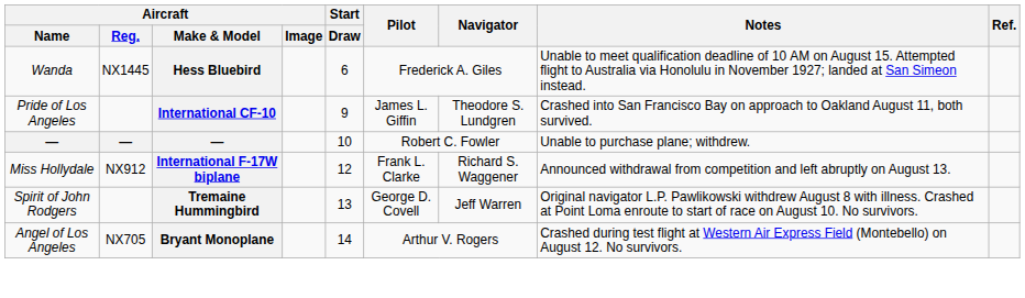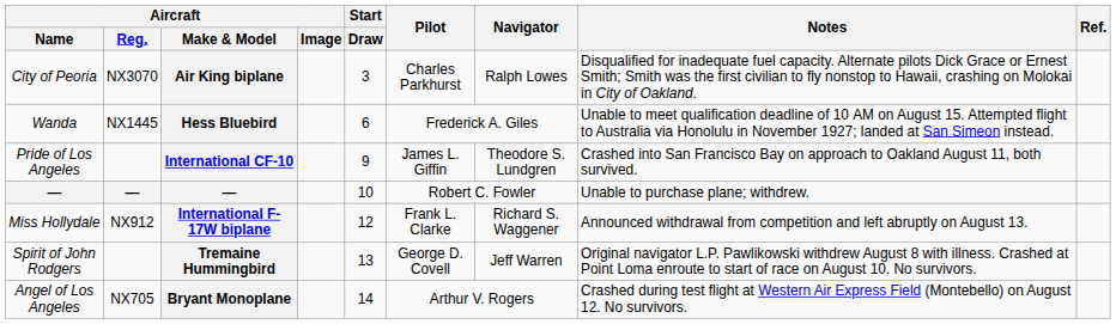 <table class="wikitable sortable" style="text-align:center;">
 <tr>
 <th colspan="4">Aircraft</th>
 <th>Start</th>
 <th rowspan=2>Pilot</th>
 <th rowspan=2>Navigator</th>
 <th rowspan=2 class="unsortable">Notes</th>
 <th rowspan=2 class="unsortable">Ref.</th>
 </tr>
 <tr>
 <th>Name</th>
 <th><a href='#'>Reg.</a></th>
 <th>Make & Model</th>
 <th class="unsortable">Image</th>
 <th>Draw</th>
+</tr>
+<tr>
+<td><em>City of Peoria</em></td>
+<td>NX3070</td>
+<th>Air King biplane</th>
+<td></td>
+<td>3</td>
+<td>Charles Parkhurst</td>
+<td>Ralph Lowes</td>
+<td align=left>Disqualified for inadequate fuel capacity. Alternate pilots Dick Grace or Ernest Smith; Smith was the first civilian to fly nonstop to Hawaii, crashing on Molokai in <em>City of Oakland</em>.</td>
+<td></td>
 </tr>
 <tr>
 <td><em>Wanda</em></td>
 <td>NX1445</td>
 <th>Hess Bluebird</th>
 <td></td>
 <td>6</td>
 <td colspan=2>Frederick A. Giles</td>
 <td align=left>Unable to meet qualification deadline of 10 AM on August 15. Attempted flight to Australia via Honolulu in November 1927; landed at <a href='#'>San Simeon</a> instead.</td>
 <td><br><br></td>
 </tr>
 <tr>
 <td><em>Pride of Los Angeles</em></td>
 <td></td>
 <th><a href='#'>International CF-10</a></th>
 <td></td>
 <td>9</td>
 <td>James L. Giffin</td>
 <td>Theodore S. Lundgren</td>
 <td align=left>Crashed into San Francisco Bay on approach to Oakland August 11, both survived.</td>
 <td><br></td>
 </tr>
 <tr>
 <th>—</th>
 <th>—</th>
 <th>—</th>
 <td></td>
 <td>10</td>
 <td colspan=2>Robert C. Fowler</td>
 <td align=left>Unable to purchase plane; withdrew.</td>
 <td></td>
 </tr>
 <tr>
 <td><em>Miss Hollydale</em></td>
 <td>NX912</td>
 <th><a href='#'>International F-17W biplane</a></th>
 <td></td>
 <td>12</td>
 <td>Frank L. Clarke</td>
 <td>Richard S. Waggener</td>
 <td align="left">Announced withdrawal from competition and left abruptly on August 13.</td>
 <td></td>
 </tr>
 <tr>
 <td><em>Spirit of John Rodgers</em></td>
 <td></td>
 <th>Tremaine Hummingbird</th>
 <td></td>
 <td>13</td>
 <td>George D. Covell</td>
 <td>Jeff Warren</td>
 <td align="left">Original navigator L.P. Pawlikowski withdrew August 8 with illness. Crashed at Point Loma enroute to start of race on August 10. No survivors.</td>
 <td></td>
 </tr>
 <tr>
 <td><em>Angel of Los Angeles</em></td>
 <td>NX705</td>
 <th>Bryant Monoplane</th>
 <td></td>
 <td>14</td>
 <td colspan=2>Arthur V. Rogers</td>
 <td align="left">Crashed during test flight at <a href='#'>Western Air Express Field</a> (Montebello) on August 12. No survivors.<br></td>
 <td></td>
 </tr>
 </table>
